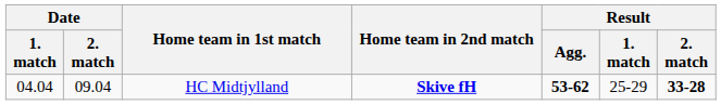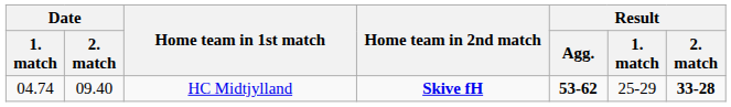 <table class="wikitable" style="text-align:center; margin-left:1em;">
 <tr>
 <th colspan="2">Date</th>
 <th rowspan="2" style="width:220px;">Home team in 1st match</th>
 <th rowspan="2" style="width:180px;">Home team in 2nd match</th>
 <th colspan="3">Result</th>
 </tr>
 <tr>
 <th style="width:50px;">1. match</th>
 <th style="width:50px;">2. match</th>
 <th style="width:50px;">Agg.</th>
 <th style="width:50px;">1. match</th>
 <th style="width:50px;">2. match</th>
 </tr>
 <tr>
-<td>04.04</td>
-<td>09.04</td>
+<td>04.74</td>
+<td>09.40</td>
 <td><a href='#'>HC Midtjylland</a></td>
 <td><strong><a href='#'>Skive fH</a></strong></td>
 <td><strong>53-62</strong></td>
 <td>25-29</td>
 <td><strong>33-28</strong></td>
 </tr>
 </table>
